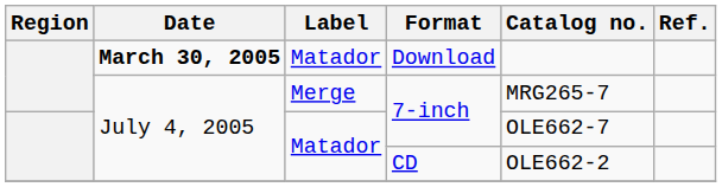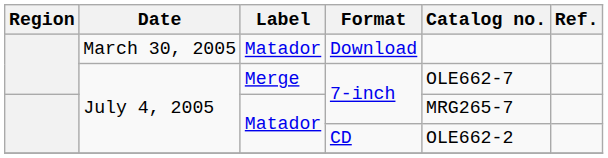 <table class="wikitable plainrowheaders">
 <tr>
 <th scope="col">Region</th>
 <th scope="col">Date</th>
 <th scope="col">Label</th>
 <th scope="col">Format</th>
 <th scope="col">Catalog no.</th>
 <th scope="col">Ref.</th>
 </tr>
 <tr>
 <th scope="row" rowspan="2"></th>
-<td><strong>March 30, 2005</strong></td>
+<td>March 30, 2005</td>
 <td><a href='#'>Matador</a></td>
 <td><a href='#'>Download</a></td>
 <td></td>
 <td></td>
 </tr>
 <tr>
 <td rowspan="3">July 4, 2005</td>
 <td><a href='#'>Merge</a></td>
 <td rowspan="2"><a href='#'>7-inch</a></td>
-<td>MRG265-7</td>
+<td>OLE662-7</td>
 <td></td>
 </tr>
 <tr>
 <th scope="row" rowspan="2"></th>
 <td rowspan="2"><a href='#'>Matador</a></td>
-<td>OLE662-7</td>
+<td>MRG265-7</td>
 <td></td>
 </tr>
 <tr>
 <td><a href='#'>CD</a></td>
 <td>OLE662-2</td>
 <td></td>
 </tr>
 <tr>
 </tr>
 </table>
